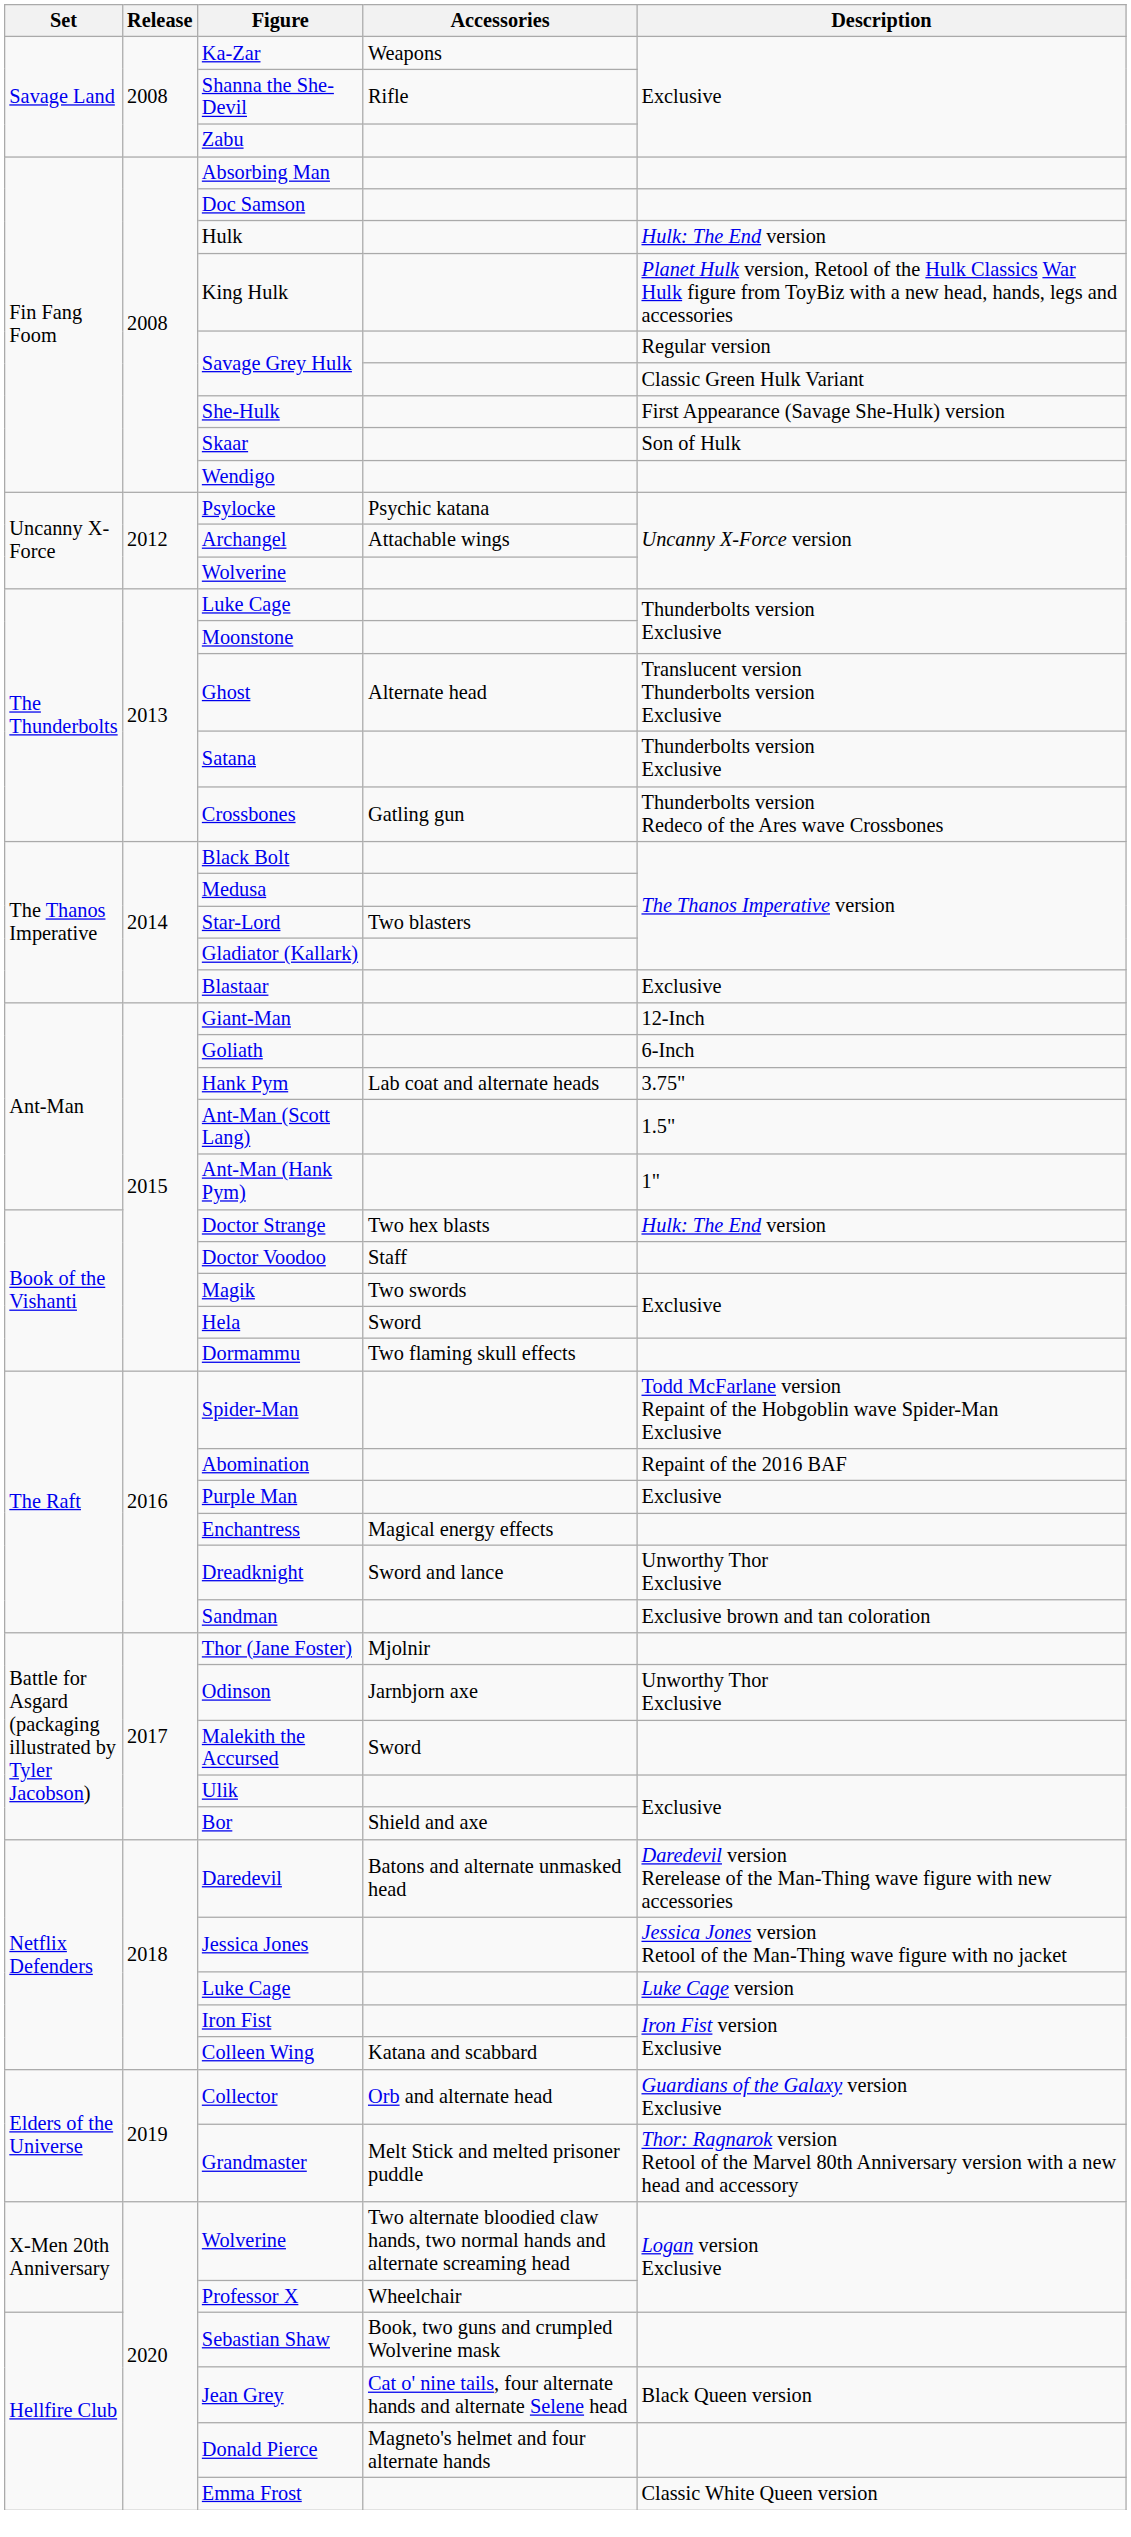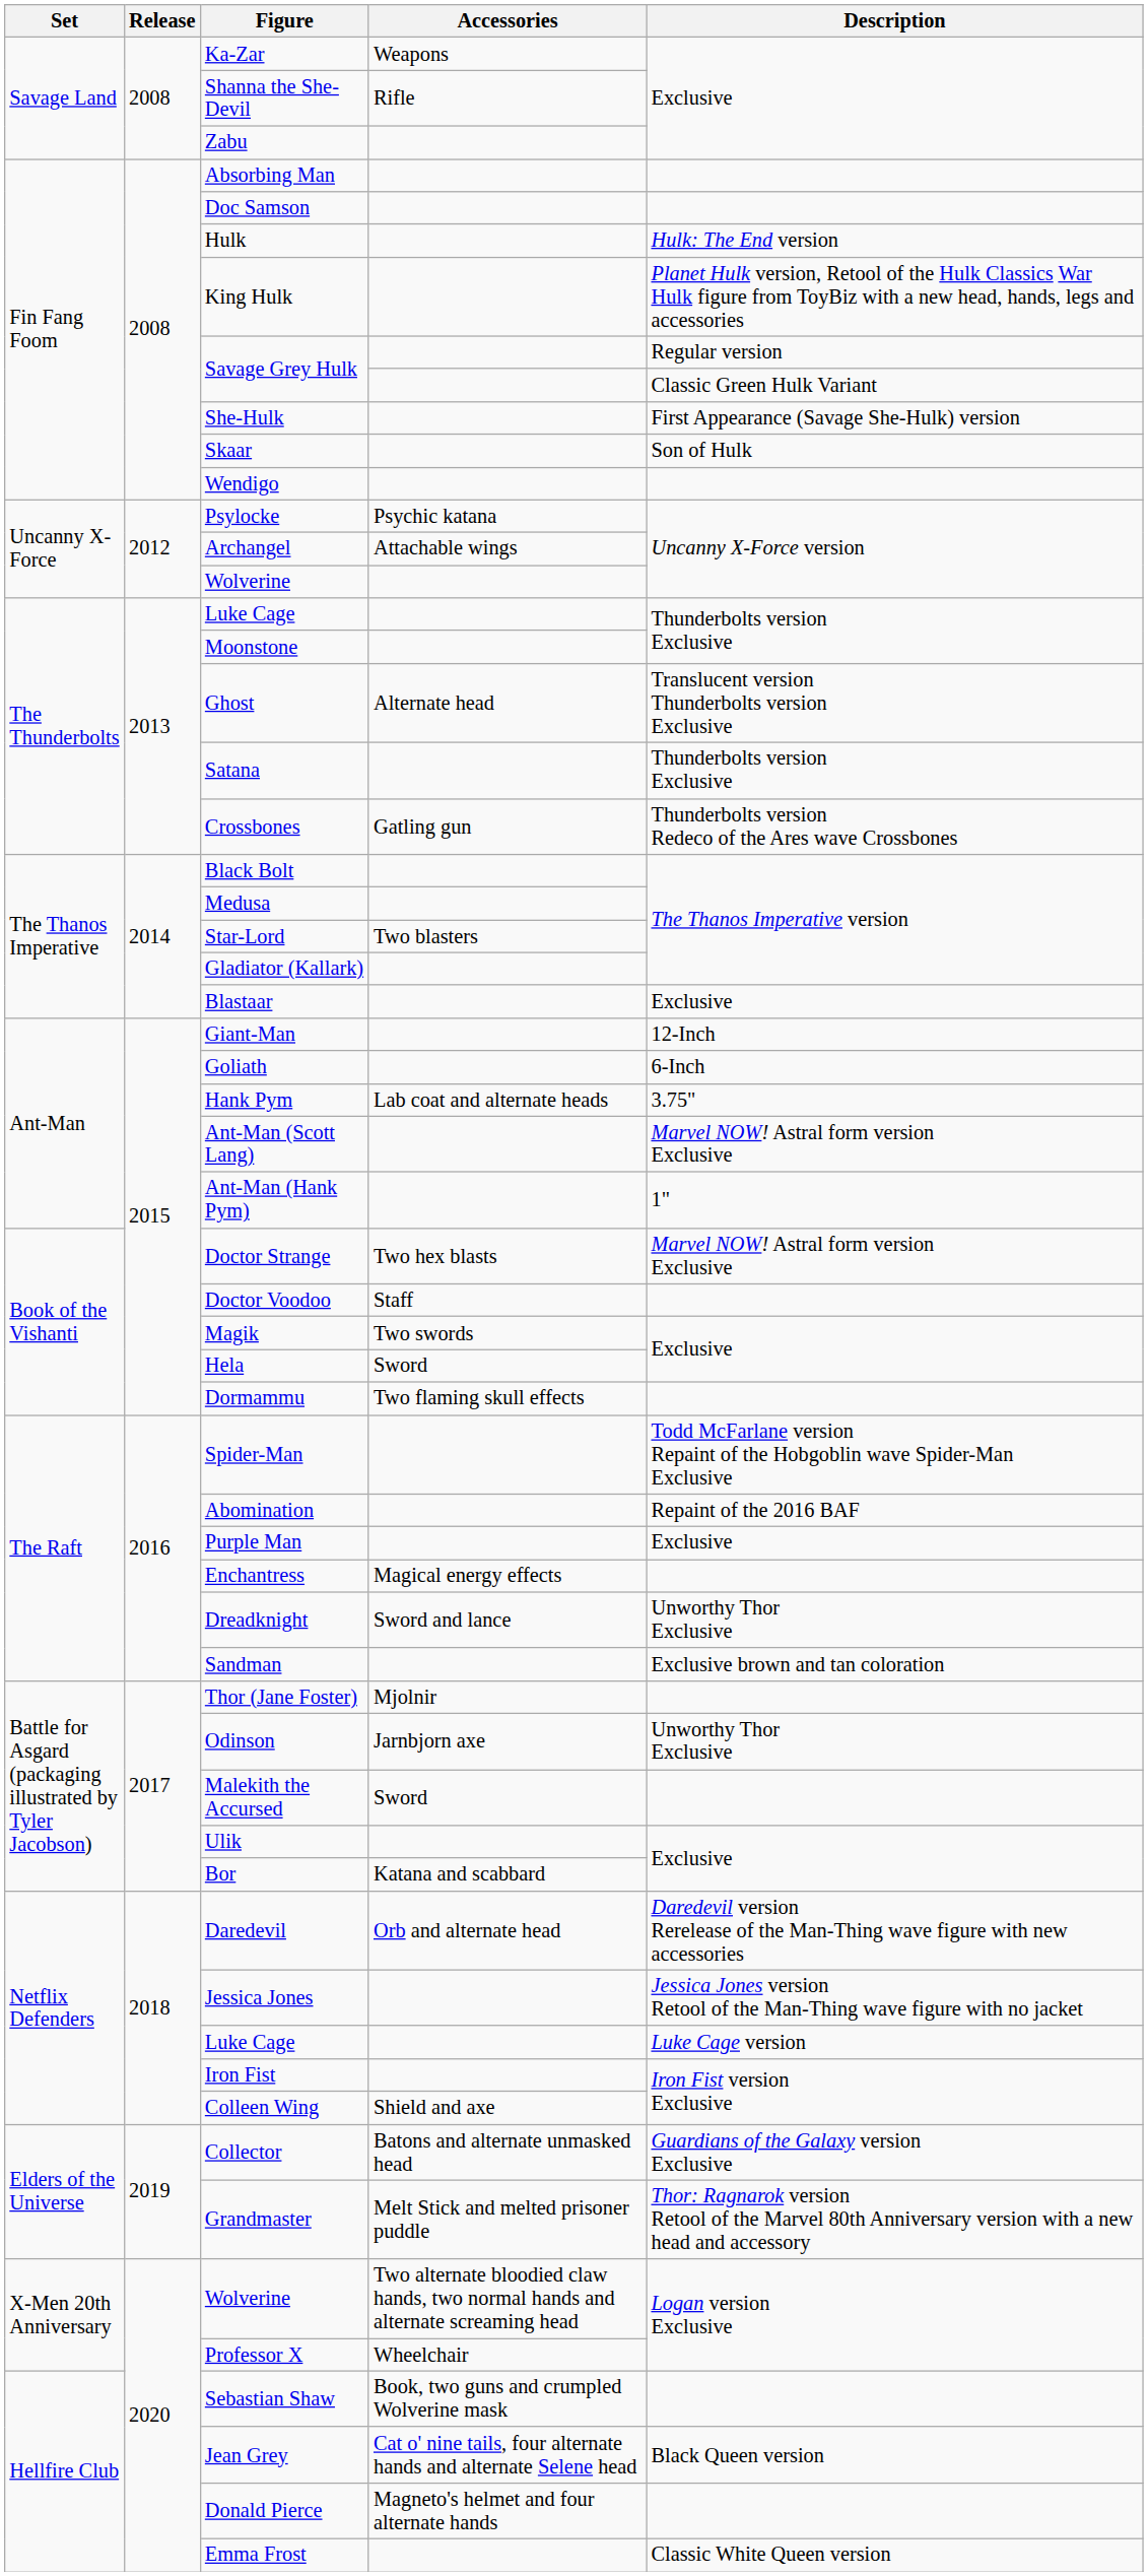 <table class="wikitable" style="width:100%;">
 <tr>
 <th width=10%>Set</th>
 <th width=5%>Release</th>
 <th width=15%>Figure</th>
 <th width=25%>Accessories</th>
 <th width=60%>Description</th>
 </tr>
 <tr>
 <td rowspan=3><a href='#'>Savage Land</a></td>
 <td rowspan=3>2008</td>
 <td><a href='#'>Ka-Zar</a></td>
 <td>Weapons</td>
 <td rowspan=3>Exclusive</td>
 </tr>
 <tr>
 <td><a href='#'>Shanna the She-Devil</a></td>
 <td>Rifle</td>
 </tr>
 <tr>
 <td><a href='#'>Zabu</a></td>
 <td></td>
 </tr>
 <tr>
 <td rowspan=9>Fin Fang Foom</td>
 <td rowspan=9>2008</td>
 <td><a href='#'>Absorbing Man</a></td>
 <td></td>
 <td></td>
 </tr>
 <tr>
 <td><a href='#'>Doc Samson</a></td>
 <td></td>
 <td></td>
 </tr>
 <tr>
 <td>Hulk</td>
 <td></td>
 <td><em><a href='#'>Hulk: The End</a></em> version</td>
 </tr>
 <tr>
 <td>King Hulk</td>
 <td></td>
 <td><em><a href='#'>Planet Hulk</a></em> version, Retool of the <a href='#'>Hulk Classics</a> <a href='#'>War Hulk</a> figure from ToyBiz with a new head, hands, legs and accessories</td>
 </tr>
 <tr>
 <td rowspan=2><a href='#'>Savage Grey Hulk</a></td>
 <td></td>
 <td>Regular version</td>
 </tr>
 <tr>
 <td></td>
 <td>Classic Green Hulk Variant</td>
 </tr>
 <tr>
 <td><a href='#'>She-Hulk</a></td>
 <td></td>
 <td>First Appearance (Savage She-Hulk) version</td>
 </tr>
 <tr>
 <td><a href='#'>Skaar</a></td>
 <td></td>
 <td>Son of Hulk</td>
 </tr>
 <tr>
 <td><a href='#'>Wendigo</a></td>
 <td></td>
 <td></td>
 </tr>
 <tr>
 <td rowspan=3>Uncanny X-Force</td>
 <td rowspan=3>2012</td>
 <td><a href='#'>Psylocke</a></td>
 <td>Psychic katana</td>
 <td rowspan=3><em>Uncanny X-Force</em> version</td>
 </tr>
 <tr>
 <td><a href='#'>Archangel</a></td>
 <td>Attachable wings</td>
 </tr>
 <tr>
 <td><a href='#'>Wolverine</a></td>
 <td></td>
 </tr>
 <tr>
 <td rowspan=5><a href='#'>The Thunderbolts</a></td>
 <td rowspan=5>2013</td>
 <td><a href='#'>Luke Cage</a></td>
 <td></td>
 <td rowspan=2>Thunderbolts version<br>Exclusive</td>
 </tr>
 <tr>
 <td><a href='#'>Moonstone</a></td>
 <td></td>
 </tr>
 <tr>
 <td><a href='#'>Ghost</a></td>
 <td>Alternate head</td>
 <td>Translucent version<br>Thunderbolts version<br>Exclusive</td>
 </tr>
 <tr>
 <td><a href='#'>Satana</a></td>
 <td></td>
 <td>Thunderbolts version<br>Exclusive</td>
 </tr>
 <tr>
 <td><a href='#'>Crossbones</a></td>
 <td>Gatling gun</td>
 <td>Thunderbolts version<br>Redeco of the Ares wave Crossbones</td>
 </tr>
 <tr>
 <td rowspan=5>The <a href='#'>Thanos</a> Imperative</td>
 <td rowspan=5>2014</td>
 <td><a href='#'>Black Bolt</a></td>
 <td></td>
 <td rowspan=4><em><a href='#'>The Thanos Imperative</a></em> version</td>
 </tr>
 <tr>
 <td><a href='#'>Medusa</a></td>
 <td></td>
 </tr>
 <tr>
 <td><a href='#'>Star-Lord</a></td>
 <td>Two blasters</td>
 </tr>
 <tr>
 <td><a href='#'>Gladiator (Kallark)</a></td>
 <td></td>
 </tr>
 <tr>
 <td><a href='#'>Blastaar</a></td>
 <td></td>
 <td>Exclusive</td>
 </tr>
 <tr>
 <td rowspan=5>Ant-Man</td>
 <td rowspan=10>2015</td>
 <td><a href='#'>Giant-Man</a></td>
 <td></td>
 <td>12-Inch</td>
 </tr>
 <tr>
 <td><a href='#'>Goliath</a></td>
 <td></td>
 <td>6-Inch</td>
 </tr>
 <tr>
 <td><a href='#'>Hank Pym</a></td>
 <td>Lab coat and alternate heads</td>
 <td>3.75"</td>
 </tr>
 <tr>
 <td><a href='#'>Ant-Man (Scott Lang)</a></td>
 <td></td>
-<td>1.5"</td>
+<td><em><a href='#'>Marvel NOW</a>!</em> Astral form version<br>Exclusive</td>
 </tr>
 <tr>
 <td><a href='#'>Ant-Man (Hank Pym)</a></td>
 <td></td>
 <td>1"</td>
 </tr>
 <tr>
 <td rowspan=5><a href='#'>Book of the Vishanti</a></td>
 <td><a href='#'>Doctor Strange</a></td>
 <td>Two hex blasts</td>
-<td><em><a href='#'>Hulk: The End</a></em> version</td>
+<td><em><a href='#'>Marvel NOW</a>!</em> Astral form version<br>Exclusive</td>
 </tr>
 <tr>
 <td><a href='#'>Doctor Voodoo</a></td>
 <td>Staff</td>
 <td></td>
 </tr>
 <tr>
 <td><a href='#'>Magik</a></td>
 <td>Two swords</td>
 <td rowspan=2>Exclusive</td>
 </tr>
 <tr>
 <td><a href='#'>Hela</a></td>
 <td>Sword</td>
 </tr>
 <tr>
 <td><a href='#'>Dormammu</a></td>
 <td>Two flaming skull effects</td>
 <td></td>
 </tr>
 <tr>
 <td rowspan=6><a href='#'>The Raft</a></td>
 <td rowspan=6>2016</td>
 <td><a href='#'>Spider-Man</a></td>
 <td></td>
 <td><a href='#'>Todd McFarlane</a> version<br>Repaint of the Hobgoblin wave Spider-Man<br>Exclusive</td>
 </tr>
 <tr>
 <td><a href='#'>Abomination</a></td>
 <td></td>
 <td>Repaint of the 2016 BAF</td>
 </tr>
 <tr>
 <td><a href='#'>Purple Man</a></td>
 <td></td>
 <td>Exclusive</td>
 </tr>
 <tr>
 <td><a href='#'>Enchantress</a></td>
 <td>Magical energy effects</td>
 <td></td>
 </tr>
 <tr>
 <td><a href='#'>Dreadknight</a></td>
 <td>Sword and lance</td>
 <td>Unworthy Thor<br>Exclusive</td>
 </tr>
 <tr>
 <td><a href='#'>Sandman</a></td>
 <td></td>
 <td>Exclusive brown and tan coloration</td>
 </tr>
 <tr>
 <td rowspan=5>Battle for Asgard (packaging illustrated by <a href='#'>Tyler Jacobson</a>)</td>
 <td rowspan=5>2017</td>
 <td><a href='#'>Thor (Jane Foster)</a></td>
 <td>Mjolnir</td>
 <td></td>
 </tr>
 <tr>
 <td><a href='#'>Odinson</a></td>
 <td>Jarnbjorn axe</td>
 <td>Unworthy Thor<br>Exclusive</td>
 </tr>
 <tr>
 <td><a href='#'>Malekith the Accursed</a></td>
 <td>Sword</td>
 <td></td>
 </tr>
 <tr>
 <td><a href='#'>Ulik</a></td>
 <td></td>
 <td rowspan=2>Exclusive</td>
 </tr>
 <tr>
 <td><a href='#'>Bor</a></td>
-<td>Shield and axe</td>
+<td>Katana and scabbard</td>
 </tr>
 <tr>
 <td rowspan=5><a href='#'>Netflix</a> <a href='#'>Defenders</a></td>
 <td rowspan=5>2018</td>
 <td><a href='#'>Daredevil</a></td>
-<td>Batons and alternate unmasked head</td>
+<td><a href='#'>Orb</a> and alternate head</td>
 <td><em><a href='#'>Daredevil</a></em> version<br>Rerelease of the Man-Thing wave figure with new accessories</td>
 </tr>
 <tr>
 <td><a href='#'>Jessica Jones</a></td>
 <td></td>
 <td><em><a href='#'>Jessica Jones</a></em> version<br>Retool of the Man-Thing wave figure with no jacket</td>
 </tr>
 <tr>
 <td><a href='#'>Luke Cage</a></td>
 <td></td>
 <td><em><a href='#'>Luke Cage</a></em> version</td>
 </tr>
 <tr>
 <td><a href='#'>Iron Fist</a></td>
 <td></td>
 <td rowspan=2><em><a href='#'>Iron Fist</a></em> version<br>Exclusive</td>
 </tr>
 <tr>
 <td><a href='#'>Colleen Wing</a></td>
-<td>Katana and scabbard</td>
+<td>Shield and axe</td>
 </tr>
 <tr>
 <td rowspan=2><a href='#'>Elders of the Universe</a></td>
 <td rowspan=2>2019</td>
 <td><a href='#'>Collector</a></td>
-<td><a href='#'>Orb</a> and alternate head</td>
+<td>Batons and alternate unmasked head</td>
 <td><em><a href='#'>Guardians of the Galaxy</a></em> version<br>Exclusive</td>
 </tr>
 <tr>
 <td><a href='#'>Grandmaster</a></td>
 <td>Melt Stick and melted prisoner puddle</td>
 <td><em><a href='#'>Thor: Ragnarok</a></em> version<br>Retool of the Marvel 80th Anniversary version with a new head and accessory</td>
 </tr>
 <tr>
 <td rowspan=2>X-Men 20th Anniversary</td>
 <td rowspan=6>2020</td>
 <td><a href='#'>Wolverine</a></td>
 <td>Two alternate bloodied claw hands, two normal hands and alternate screaming head</td>
 <td rowspan=2><em><a href='#'>Logan</a></em> version<br>Exclusive</td>
 </tr>
 <tr>
 <td><a href='#'>Professor X</a></td>
 <td>Wheelchair</td>
 </tr>
 <tr>
 <td rowspan=4><a href='#'>Hellfire Club</a></td>
 <td><a href='#'>Sebastian Shaw</a></td>
 <td>Book, two guns and crumpled Wolverine mask</td>
 <td></td>
 </tr>
 <tr>
 <td><a href='#'>Jean Grey</a></td>
 <td><a href='#'>Cat o' nine tails</a>, four alternate hands and alternate <a href='#'>Selene</a> head</td>
 <td>Black Queen version</td>
 </tr>
 <tr>
 <td><a href='#'>Donald Pierce</a></td>
 <td>Magneto's helmet and four alternate hands</td>
 <td></td>
 </tr>
 <tr>
 <td><a href='#'>Emma Frost</a></td>
 <td></td>
 <td>Classic White Queen version</td>
 </tr>
 </table>
